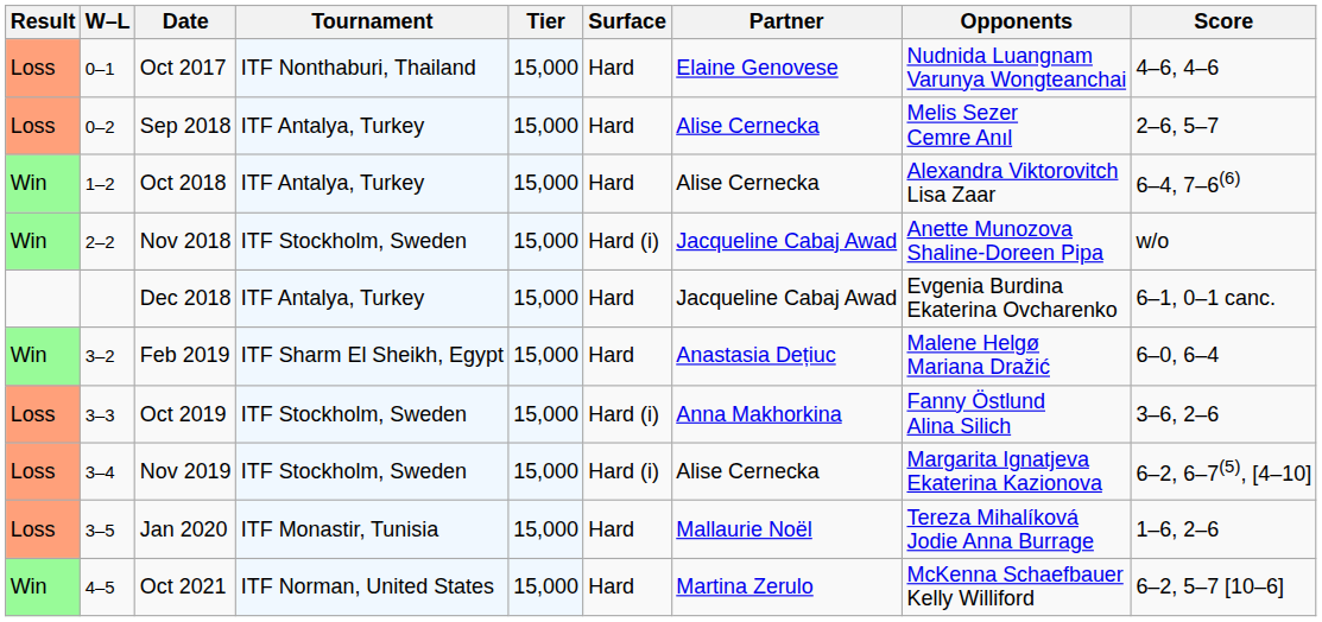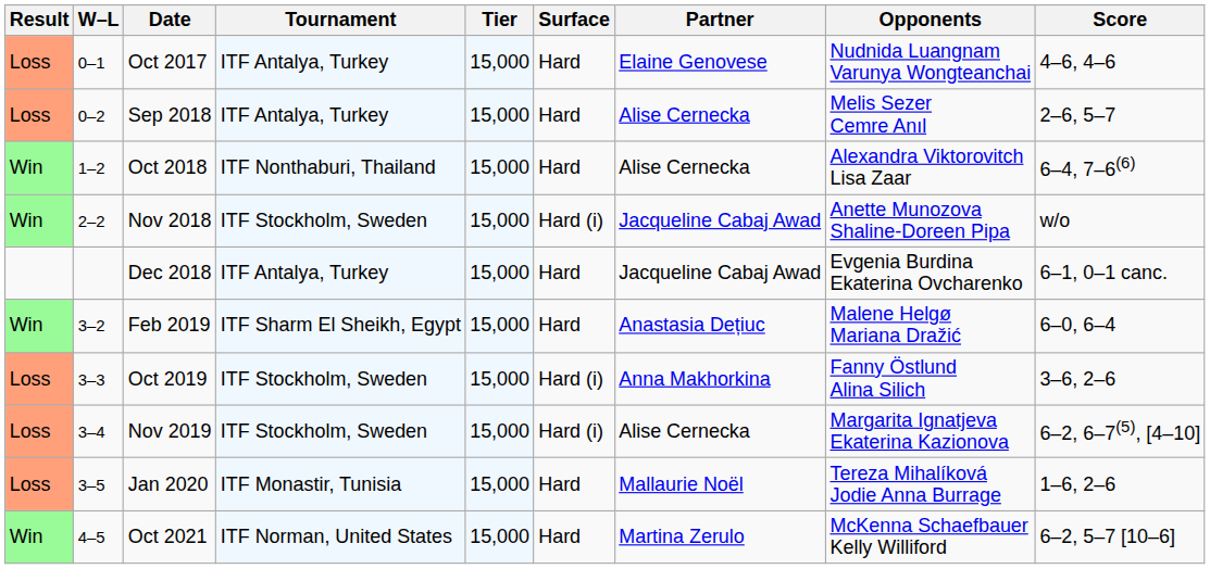 <table class="sortable wikitable">
 <tr>
 <th>Result</th>
 <th class="unsortable">W–L</th>
 <th>Date</th>
 <th>Tournament</th>
 <th>Tier</th>
 <th>Surface</th>
 <th>Partner</th>
 <th>Opponents</th>
 <th class="unsortable">Score</th>
 </tr>
 <tr>
 <td style="background:#ffa07a;">Loss</td>
 <td><small>0–1</small></td>
 <td>Oct 2017</td>
-<td style="background:#f0f8ff;">ITF Nonthaburi, Thailand</td>
+<td style="background:#f0f8ff;">ITF Antalya, Turkey</td>
 <td style="background:#f0f8ff;">15,000</td>
 <td>Hard</td>
 <td> <a href='#'>Elaine Genovese</a></td>
 <td> <a href='#'>Nudnida Luangnam</a> <br>  <a href='#'>Varunya Wongteanchai</a></td>
 <td>4–6, 4–6</td>
 </tr>
 <tr>
 <td style="background:#ffa07a;">Loss</td>
 <td><small>0–2</small></td>
 <td>Sep 2018</td>
 <td style="background:#f0f8ff;">ITF Antalya, Turkey</td>
 <td style="background:#f0f8ff;">15,000</td>
 <td>Hard</td>
 <td> <a href='#'>Alise Cernecka</a></td>
 <td> <a href='#'>Melis Sezer</a> <br>  <a href='#'>Cemre Anıl</a></td>
 <td>2–6, 5–7</td>
 </tr>
 <tr>
 <td style="background:#98fb98;">Win</td>
 <td><small>1–2</small></td>
 <td>Oct 2018</td>
-<td style="background:#f0f8ff;">ITF Antalya, Turkey</td>
+<td style="background:#f0f8ff;">ITF Nonthaburi, Thailand</td>
 <td style="background:#f0f8ff;">15,000</td>
 <td>Hard</td>
 <td> Alise Cernecka</td>
 <td> <a href='#'>Alexandra Viktorovitch</a> <br>  Lisa Zaar</td>
 <td>6–4, 7–6<sup>(6)</sup></td>
 </tr>
 <tr>
 <td style="background:#98fb98;">Win</td>
 <td><small>2–2</small></td>
 <td>Nov 2018</td>
 <td style="background:#f0f8ff;">ITF Stockholm, Sweden</td>
 <td style="background:#f0f8ff;">15,000</td>
 <td>Hard (i)</td>
 <td> <a href='#'>Jacqueline Cabaj Awad</a></td>
 <td> <a href='#'>Anette Munozova</a> <br>  <a href='#'>Shaline-Doreen Pipa</a></td>
 <td>w/o</td>
 </tr>
 <tr>
 <td></td>
 <td></td>
 <td>Dec 2018</td>
 <td style="background:#f0f8ff;">ITF Antalya, Turkey</td>
 <td style="background:#f0f8ff;">15,000</td>
 <td>Hard</td>
 <td> Jacqueline Cabaj Awad</td>
 <td> Evgenia Burdina <br>  Ekaterina Ovcharenko</td>
 <td>6–1, 0–1 canc.</td>
 </tr>
 <tr>
 <td style="background:#98fb98;">Win</td>
 <td><small>3–2</small></td>
 <td>Feb 2019</td>
 <td style="background:#f0f8ff;">ITF Sharm El Sheikh, Egypt</td>
 <td style="background:#f0f8ff;">15,000</td>
 <td>Hard</td>
 <td> <a href='#'>Anastasia Dețiuc</a></td>
 <td> <a href='#'>Malene Helgø</a> <br>  <a href='#'>Mariana Dražić</a></td>
 <td>6–0, 6–4</td>
 </tr>
 <tr>
 <td style="background:#ffa07a;">Loss</td>
 <td><small>3–3</small></td>
 <td>Oct 2019</td>
 <td style="background:#f0f8ff;">ITF Stockholm, Sweden</td>
 <td style="background:#f0f8ff;">15,000</td>
 <td>Hard (i)</td>
 <td> <a href='#'>Anna Makhorkina</a></td>
 <td> <a href='#'>Fanny Östlund</a> <br>  <a href='#'>Alina Silich</a></td>
 <td>3–6, 2–6</td>
 </tr>
 <tr>
 <td style="background:#ffa07a;">Loss</td>
 <td><small>3–4</small></td>
 <td>Nov 2019</td>
 <td style="background:#f0f8ff;">ITF Stockholm, Sweden</td>
 <td style="background:#f0f8ff;">15,000</td>
 <td>Hard (i)</td>
 <td> Alise Cernecka</td>
 <td> <a href='#'>Margarita Ignatjeva</a> <br>  <a href='#'>Ekaterina Kazionova</a></td>
 <td>6–2, 6–7<sup>(5)</sup>, [4–10]</td>
 </tr>
 <tr>
 <td style="background:#ffa07a;">Loss</td>
 <td><small>3–5</small></td>
 <td>Jan 2020</td>
 <td style="background:#f0f8ff;">ITF Monastir, Tunisia</td>
 <td style="background:#f0f8ff;">15,000</td>
 <td>Hard</td>
 <td> <a href='#'>Mallaurie Noël</a></td>
 <td> <a href='#'>Tereza Mihalíková</a> <br>  <a href='#'>Jodie Anna Burrage</a></td>
 <td>1–6, 2–6</td>
 </tr>
 <tr>
 <td style="background:#98fb98;">Win</td>
 <td><small>4–5</small></td>
 <td>Oct 2021</td>
 <td style="background:#f0f8ff;">ITF Norman, United States</td>
 <td style="background:#f0f8ff;">15,000</td>
 <td>Hard</td>
 <td> <a href='#'>Martina Zerulo</a></td>
 <td> <a href='#'>McKenna Schaefbauer</a> <br>  Kelly Williford</td>
 <td>6–2, 5–7 [10–6]</td>
 </tr>
 </table>
